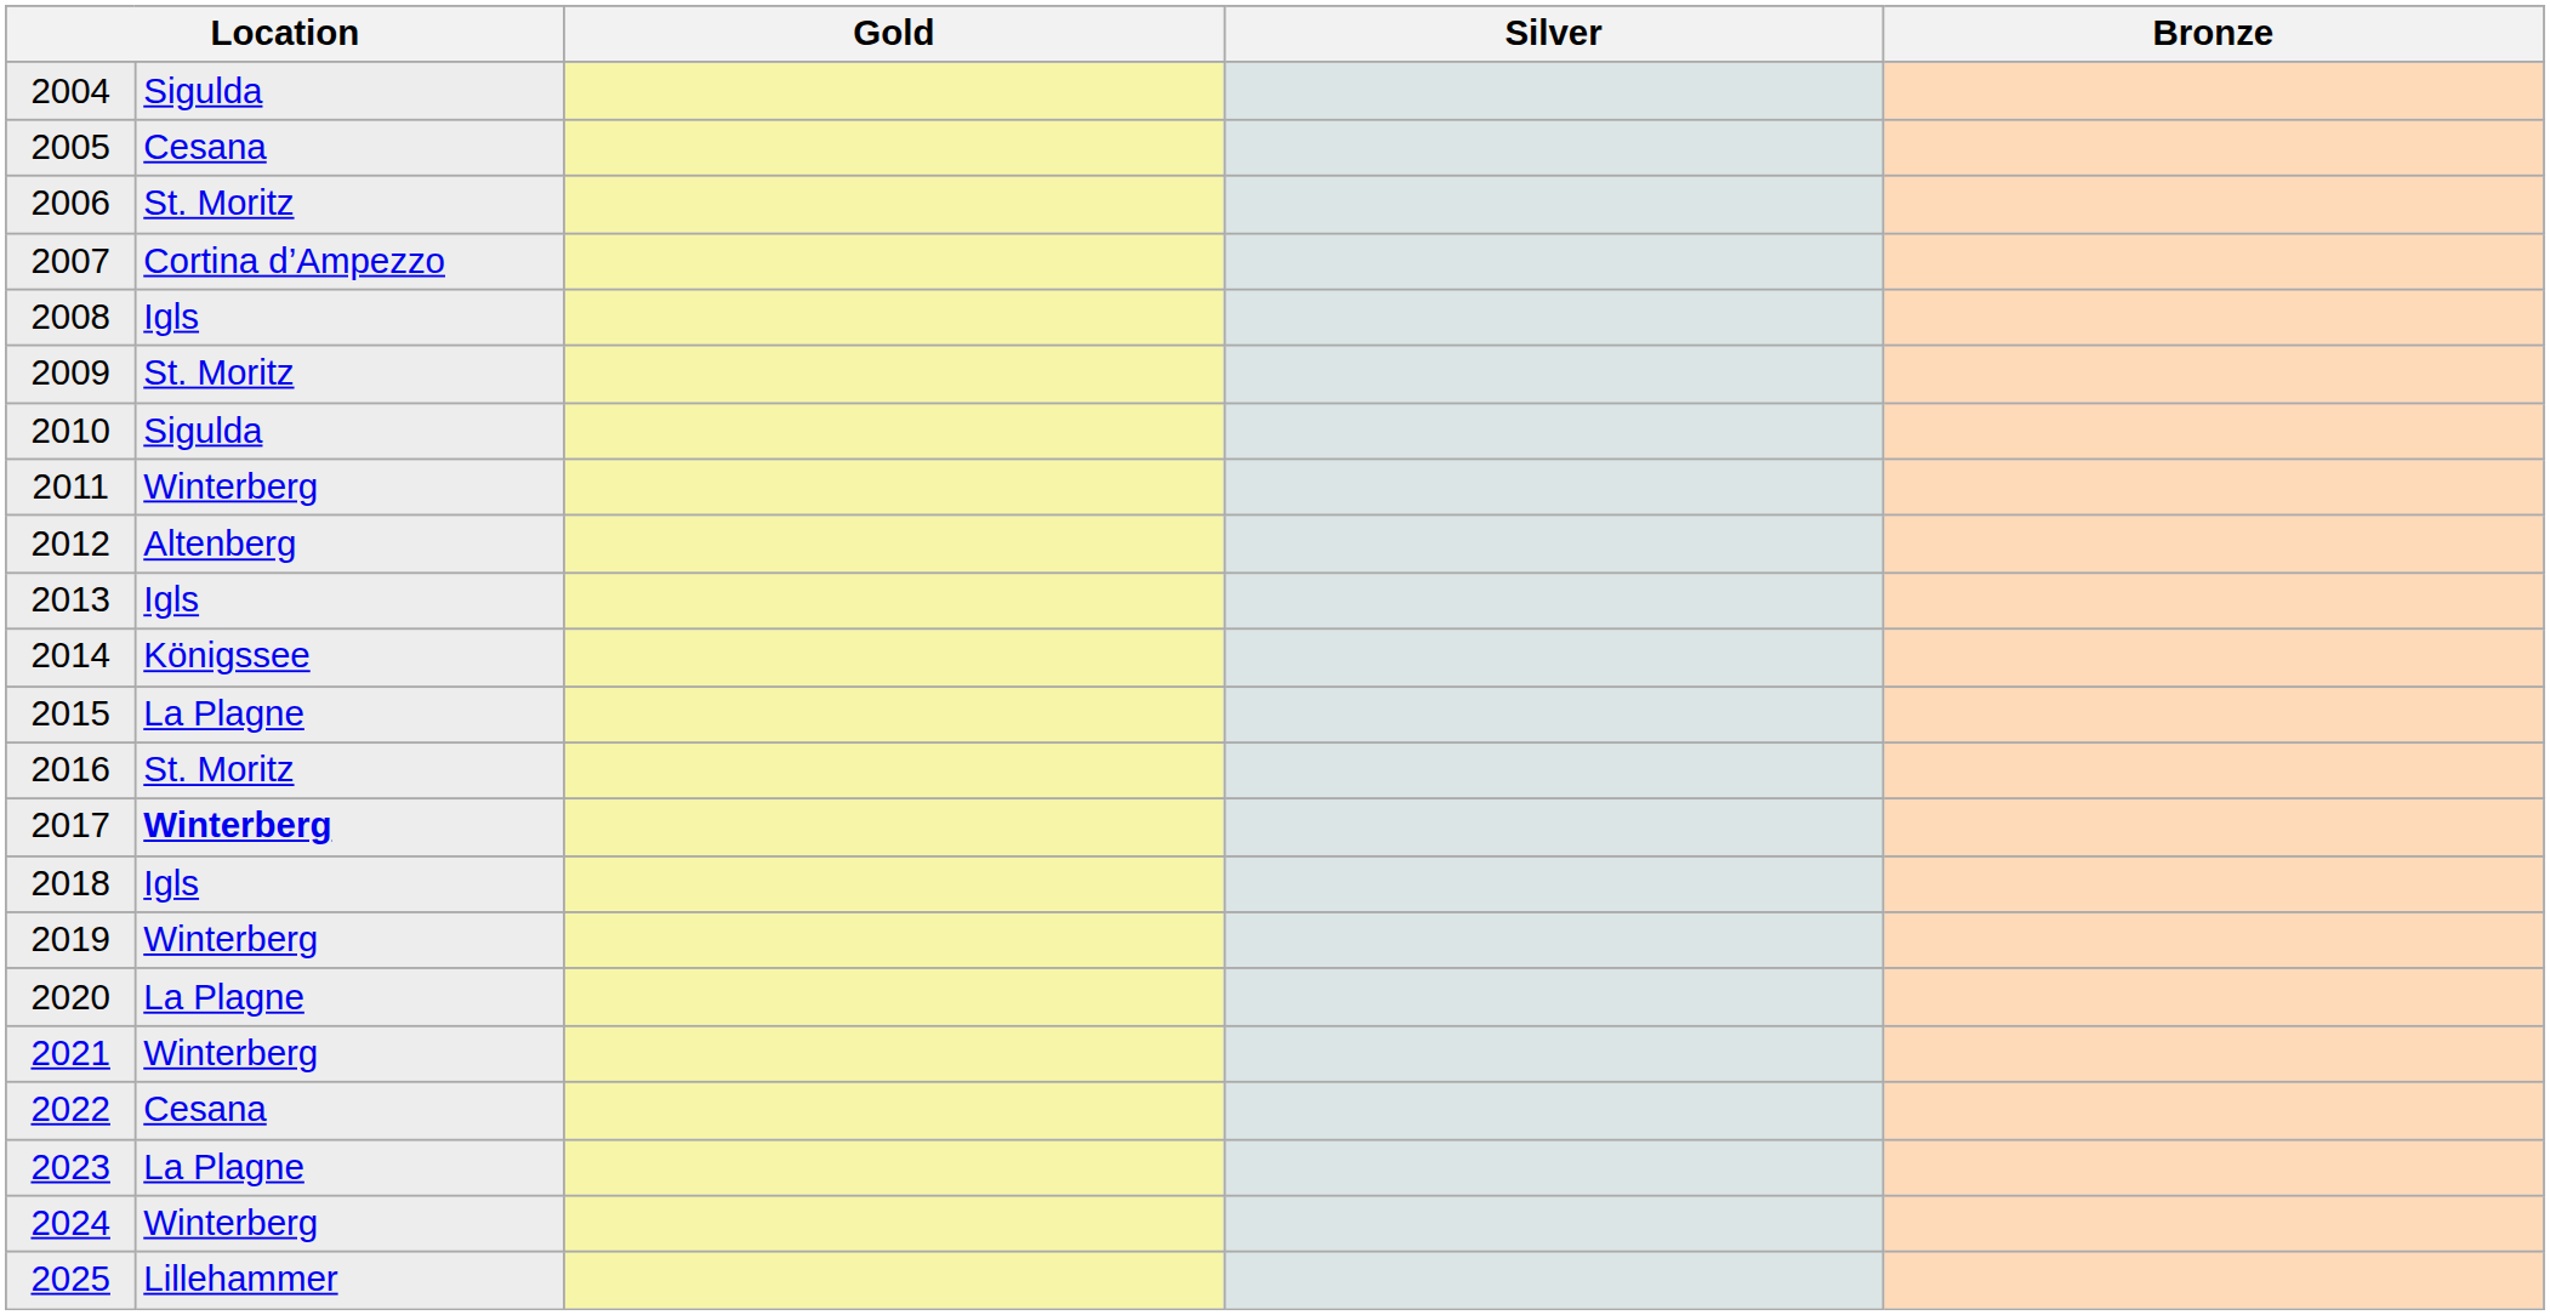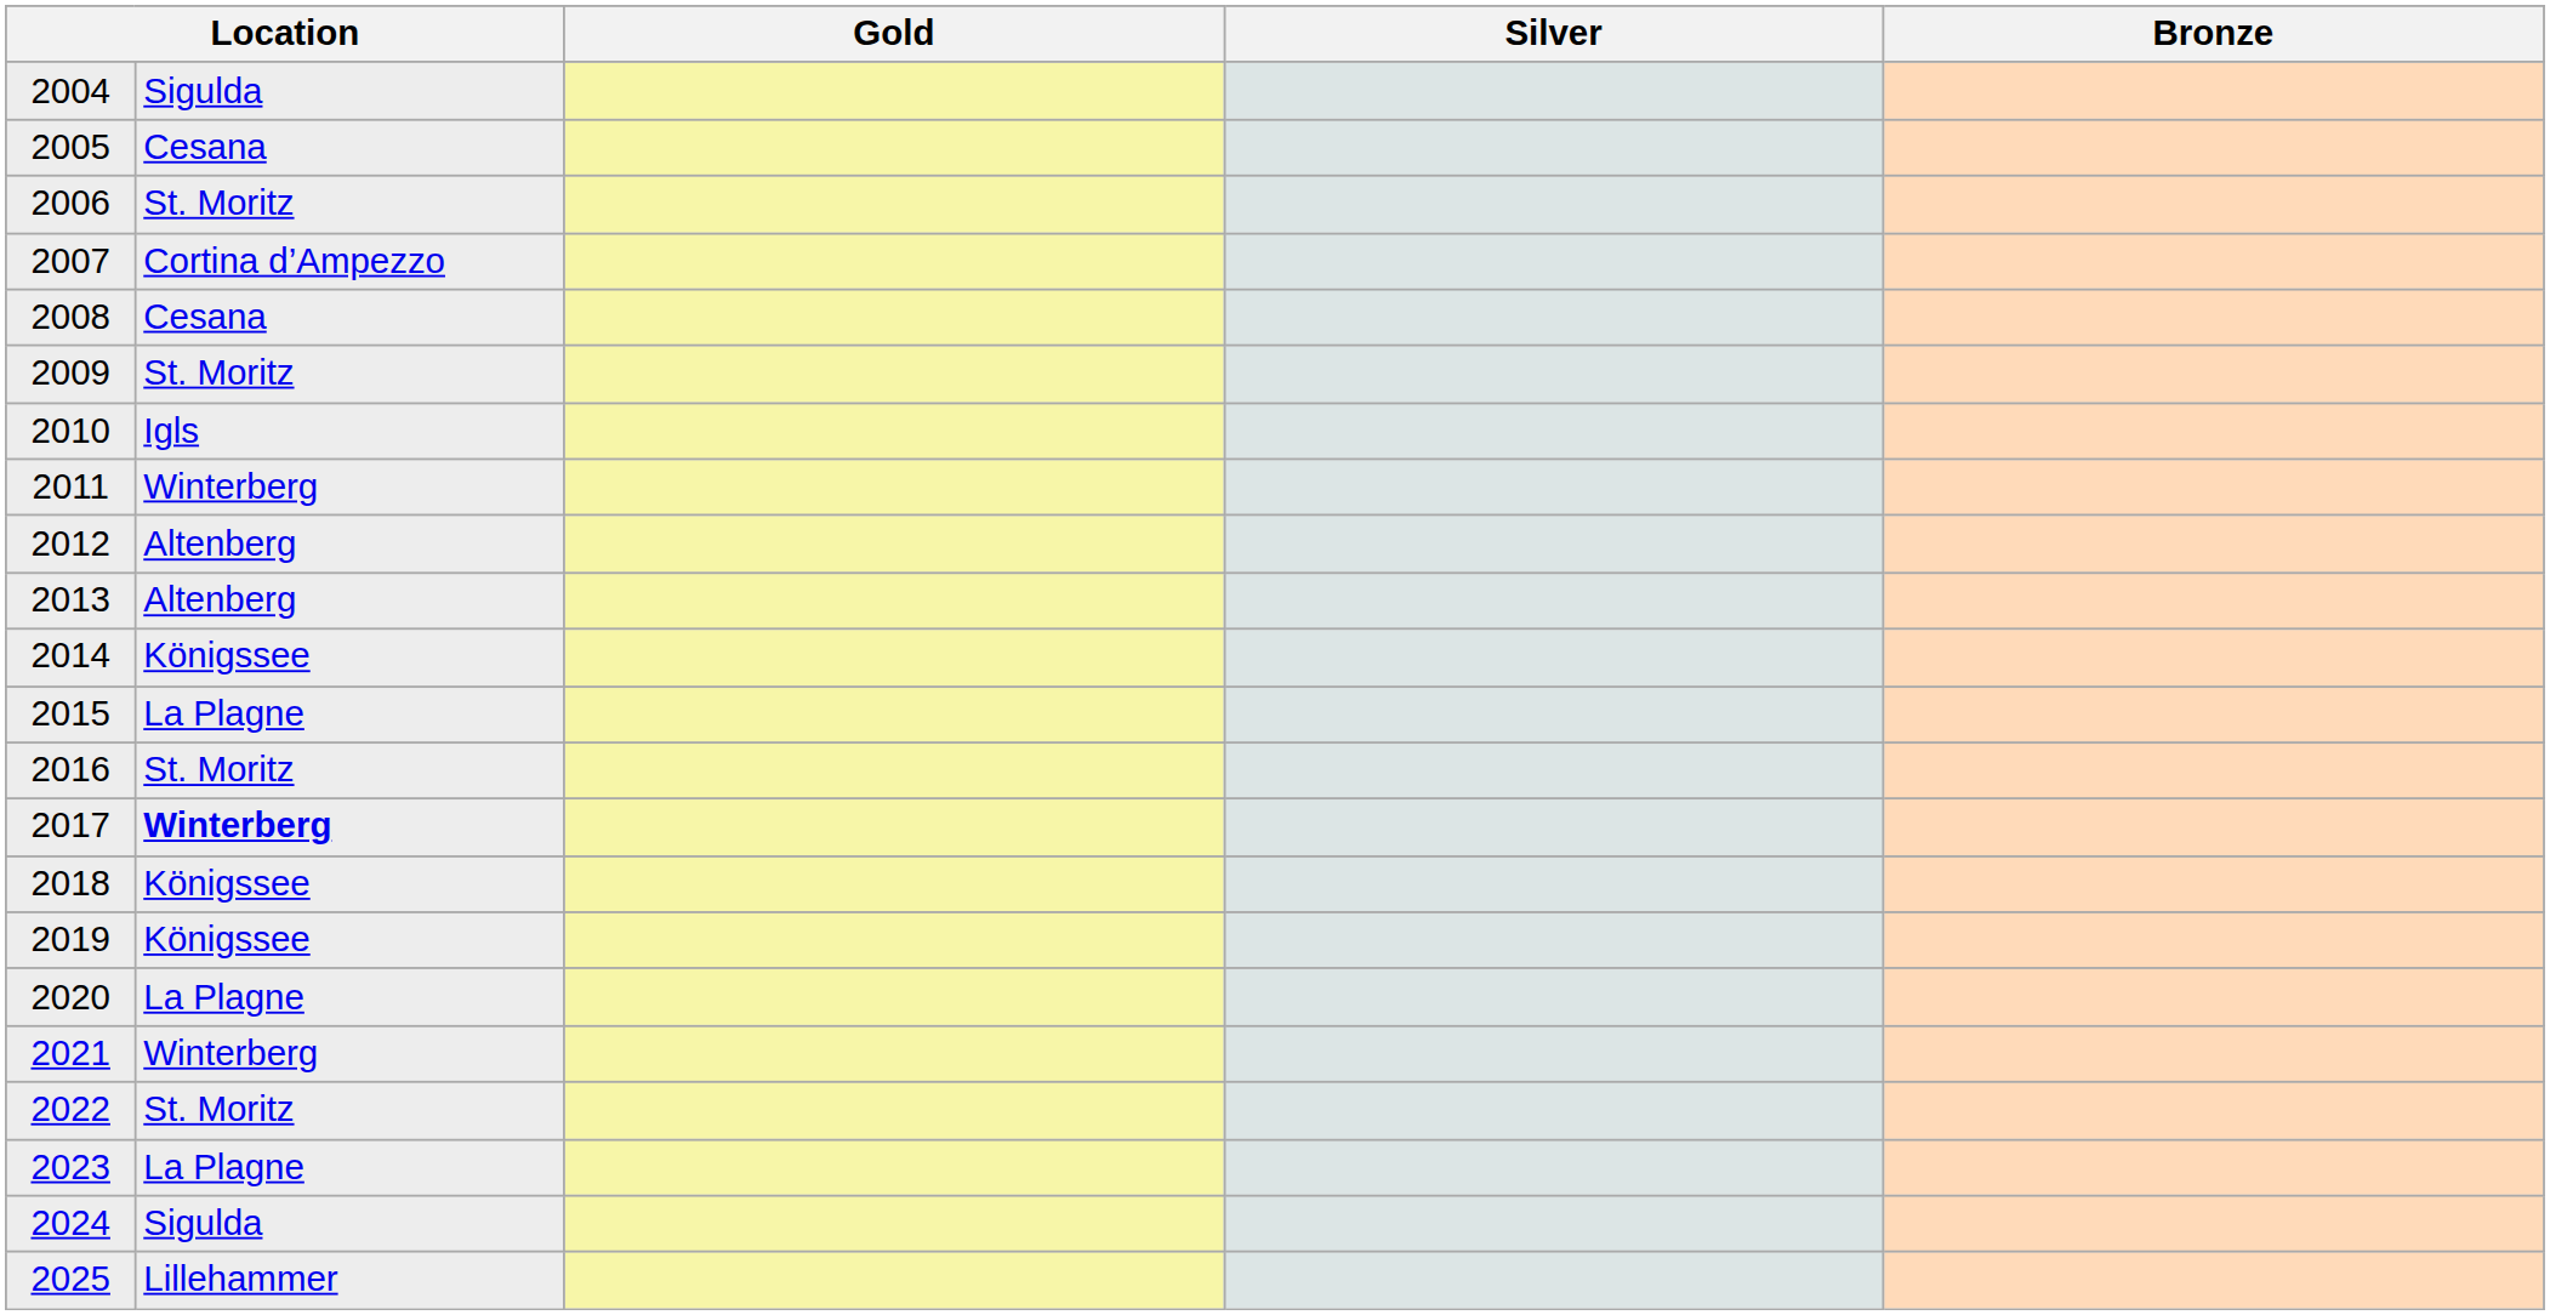 <table class="wikitable sortable" width="90%">
 <tr style="background-color:#EDEDED;">
 <th class="hintergrundfarbe6" style="width:22%;" colspan=2>Location</th>
 <th bgcolor=gold style="width:26%;" class="unsortable">Gold</th>
 <th bgcolor=silver style="width:26%;" class="unsortable">Silver</th>
 <th bgcolor="#CC9966" style="width:26%;" class="unsortable">Bronze</th>
 </tr>
 <tr>
 <td align="center" bgcolor="#EDEDED">2004</td>
 <td bgcolor="#EDEDED"> <a href='#'>Sigulda</a></td>
 <td bgcolor="#F7F6A8"><br></td>
 <td bgcolor="#DCE5E5"><br></td>
 <td bgcolor="#FFDAB9"><br></td>
 </tr>
 <tr>
 <td align="center" bgcolor="#EDEDED">2005</td>
 <td bgcolor="#EDEDED"> <a href='#'>Cesana</a></td>
 <td bgcolor="#F7F6A8"><br></td>
 <td bgcolor="#DCE5E5"><br></td>
 <td bgcolor="#FFDAB9"><br></td>
 </tr>
 <tr>
 <td align="center" bgcolor="#EDEDED">2006</td>
 <td bgcolor="#EDEDED"> <a href='#'>St. Moritz</a></td>
 <td bgcolor="#F7F6A8"><br></td>
 <td bgcolor="#DCE5E5"><br></td>
 <td bgcolor="#FFDAB9"><br></td>
 </tr>
 <tr>
 <td align="center" bgcolor="#EDEDED">2007</td>
 <td bgcolor="#EDEDED"> <a href='#'>Cortina d’Ampezzo</a></td>
 <td bgcolor="#F7F6A8"><br></td>
 <td bgcolor="#DCE5E5"><br></td>
 <td bgcolor="#FFDAB9"><br></td>
 </tr>
 <tr>
 <td align="center" bgcolor="#EDEDED">2008</td>
-<td bgcolor="#EDEDED"> <a href='#'>Igls</a></td>
+<td bgcolor="#EDEDED"> <a href='#'>Cesana</a></td>
 <td bgcolor="#F7F6A8"><br></td>
 <td bgcolor="#DCE5E5"><br></td>
 <td bgcolor="#FFDAB9"><br></td>
 </tr>
 <tr>
 <td align="center" bgcolor="#EDEDED">2009</td>
 <td bgcolor="#EDEDED"> <a href='#'>St. Moritz</a></td>
 <td bgcolor="#F7F6A8"><br></td>
 <td bgcolor="#DCE5E5"><br></td>
 <td bgcolor="#FFDAB9"><br></td>
 </tr>
 <tr>
 <td align="center" bgcolor="#EDEDED">2010</td>
-<td bgcolor="#EDEDED"> <a href='#'>Sigulda</a></td>
+<td bgcolor="#EDEDED"> <a href='#'>Igls</a></td>
 <td bgcolor="#F7F6A8"><br></td>
 <td bgcolor="#DCE5E5"><br></td>
 <td bgcolor="#FFDAB9"><br></td>
 </tr>
 <tr>
 <td align="center" bgcolor="#EDEDED">2011</td>
 <td bgcolor="#EDEDED"> <a href='#'>Winterberg</a></td>
 <td bgcolor="#F7F6A8"><br></td>
 <td bgcolor="#DCE5E5"><br></td>
 <td bgcolor="#FFDAB9"><br></td>
 </tr>
 <tr>
 <td align="center" bgcolor="#EDEDED">2012</td>
 <td bgcolor="#EDEDED"> <a href='#'>Altenberg</a></td>
 <td bgcolor="#F7F6A8"><br></td>
 <td bgcolor="#DCE5E5"><br></td>
 <td bgcolor="#FFDAB9"><br></td>
 </tr>
 <tr>
 <td align="center" bgcolor="#EDEDED">2013</td>
-<td bgcolor="#EDEDED"> <a href='#'>Igls</a></td>
+<td bgcolor="#EDEDED"> <a href='#'>Altenberg</a></td>
 <td bgcolor="#F7F6A8"><br></td>
 <td bgcolor="#DCE5E5"><br></td>
 <td bgcolor="#FFDAB9"><br></td>
 </tr>
 <tr>
 <td align="center" bgcolor="#EDEDED">2014</td>
 <td bgcolor="#EDEDED"> <a href='#'>Königssee</a></td>
 <td bgcolor="#F7F6A8"><br></td>
 <td bgcolor="#DCE5E5"><br></td>
 <td bgcolor="#FFDAB9"><br></td>
 </tr>
 <tr>
 <td align="center" bgcolor="#EDEDED">2015</td>
 <td bgcolor="#EDEDED"> <a href='#'>La Plagne</a></td>
 <td bgcolor="#F7F6A8"><br></td>
 <td bgcolor="#DCE5E5"><br></td>
 <td bgcolor="#FFDAB9"><br></td>
 </tr>
 <tr>
 <td align="center" bgcolor="#EDEDED">2016</td>
 <td bgcolor="#EDEDED"> <a href='#'>St. Moritz</a></td>
 <td bgcolor="#F7F6A8"><br></td>
 <td bgcolor="#DCE5E5"><br></td>
 <td bgcolor="#FFDAB9"><br></td>
 </tr>
 <tr>
 <td align="center" bgcolor="#EDEDED">2017</td>
 <td bgcolor="#EDEDED"><strong> <a href='#'>Winterberg</a></strong></td>
 <td bgcolor="#F7F6A8"><br></td>
 <td bgcolor="#DCE5E5"><br></td>
 <td bgcolor="#FFDAB9"><br></td>
 </tr>
 <tr>
 <td align="center" bgcolor="#EDEDED">2018</td>
-<td bgcolor="#EDEDED"> <a href='#'>Igls</a></td>
+<td bgcolor="#EDEDED"> <a href='#'>Königssee</a></td>
 <td bgcolor="#F7F6A8"><br></td>
 <td bgcolor="#DCE5E5"><br></td>
 <td bgcolor="#FFDAB9"><br></td>
 </tr>
 <tr>
 <td align="center" bgcolor="#EDEDED">2019</td>
-<td bgcolor="#EDEDED"> <a href='#'>Winterberg</a></td>
+<td bgcolor="#EDEDED"> <a href='#'>Königssee</a></td>
 <td bgcolor="#F7F6A8"><br></td>
 <td bgcolor="#DCE5E5"><br></td>
 <td bgcolor="#FFDAB9"><br></td>
 </tr>
 <tr>
 <td align="center" bgcolor="#EDEDED">2020</td>
 <td bgcolor="#EDEDED"> <a href='#'>La Plagne</a></td>
 <td bgcolor="#F7F6A8"><br></td>
 <td bgcolor="#DCE5E5"><br></td>
 <td bgcolor="#FFDAB9"><br></td>
 </tr>
 <tr>
 <td align="center" bgcolor="#EDEDED"><a href='#'>2021</a></td>
 <td bgcolor="#EDEDED"> <a href='#'>Winterberg</a></td>
 <td bgcolor="#F7F6A8"><br></td>
 <td bgcolor="#DCE5E5"><br></td>
 <td bgcolor="#FFDAB9"><br></td>
 </tr>
 <tr>
 <td align="center" bgcolor="#EDEDED"><a href='#'>2022</a></td>
-<td bgcolor="#EDEDED"> <a href='#'>Cesana</a></td>
+<td bgcolor="#EDEDED"> <a href='#'>St. Moritz</a></td>
 <td bgcolor="#F7F6A8"><br></td>
 <td bgcolor="#DCE5E5"><br></td>
 <td bgcolor="#FFDAB9"><br></td>
 </tr>
 <tr>
 <td align="center" bgcolor="#EDEDED"><a href='#'>2023</a></td>
 <td bgcolor="#EDEDED"> <a href='#'>La Plagne</a></td>
 <td bgcolor="#F7F6A8"><br></td>
 <td bgcolor="#DCE5E5"><br></td>
 <td bgcolor="#FFDAB9"><br></td>
 </tr>
 <tr>
 <td align="center" bgcolor="#EDEDED"><a href='#'>2024</a></td>
-<td bgcolor="#EDEDED"> <a href='#'>Winterberg</a></td>
+<td bgcolor="#EDEDED"> <a href='#'>Sigulda</a></td>
 <td bgcolor="#F7F6A8"><br></td>
 <td bgcolor="#DCE5E5"><br></td>
 <td bgcolor="#FFDAB9"><br></td>
 </tr>
 <tr>
 <td align="center" bgcolor="#EDEDED"><a href='#'>2025</a></td>
 <td bgcolor="#EDEDED"> <a href='#'>Lillehammer</a></td>
 <td bgcolor="#F7F6A8"><br></td>
 <td bgcolor="#DCE5E5"><br></td>
 <td bgcolor="#FFDAB9"><br></td>
 </tr>
 </table>
